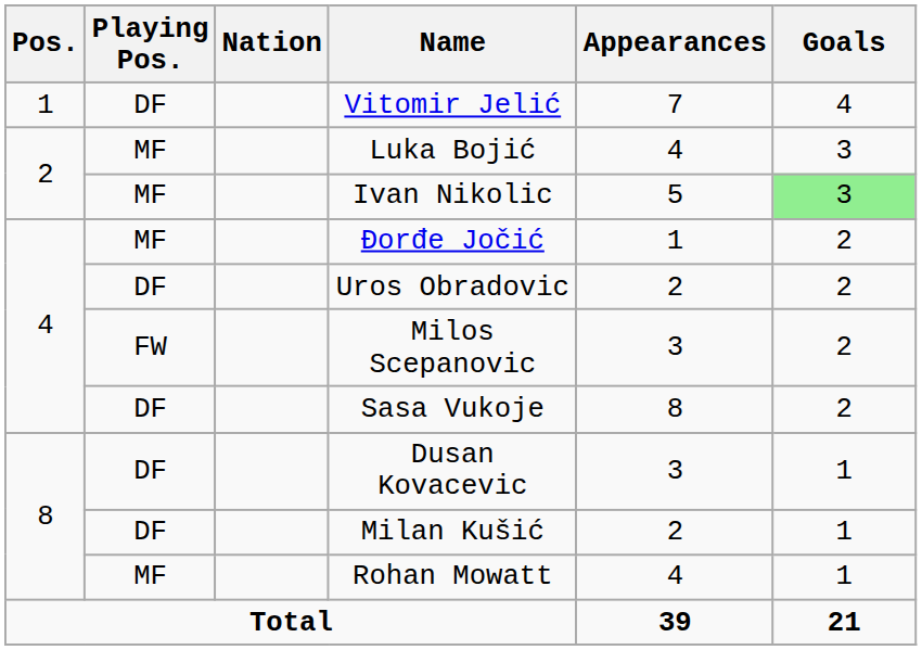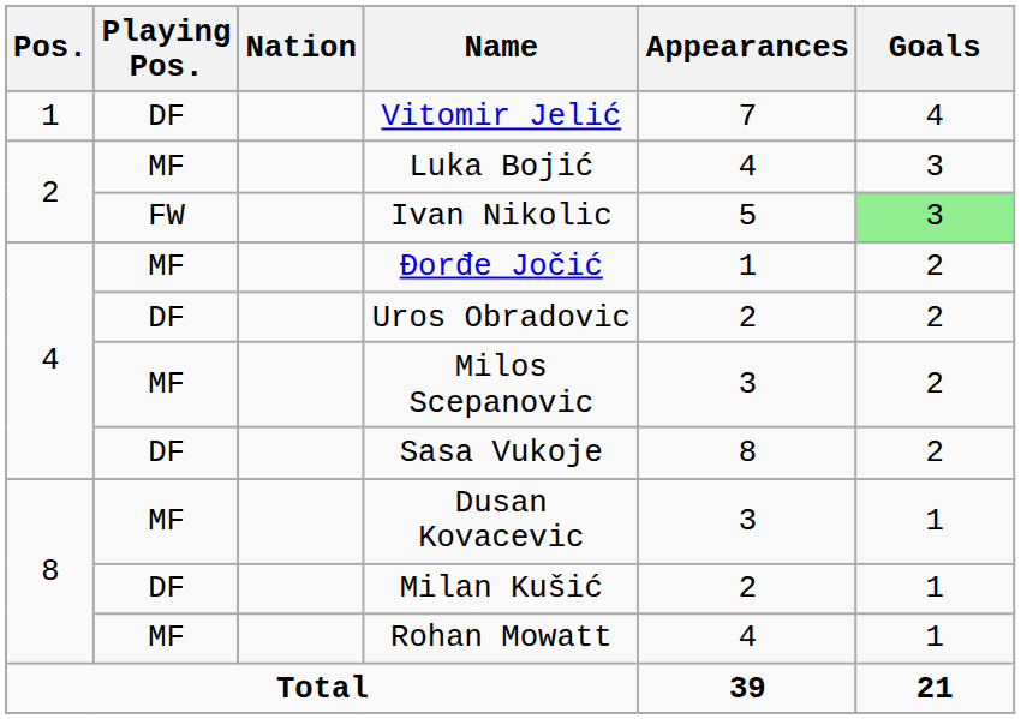 <table class="wikitable sortable" style="font-size:100%; text-align:center">
 <tr>
 <th width=15>Pos.</th>
 <th width=15>Playing Pos.</th>
 <th width=15>Nation</th>
 <th width=110>Name</th>
 <th width=50>Appearances</th>
 <th width=60>Goals</th>
 </tr>
 <tr>
 <td>1</td>
 <td>DF</td>
 <td></td>
 <td><a href='#'>Vitomir Jelić</a></td>
 <td>7</td>
 <td>4</td>
 </tr>
 <tr>
 <td rowspan=2>2</td>
 <td>MF</td>
 <td></td>
 <td>Luka Bojić</td>
 <td>4</td>
 <td>3</td>
 </tr>
 <tr>
-<td>MF</td>
+<td>FW</td>
 <td></td>
 <td>Ivan Nikolic</td>
 <td>5</td>
 <td style="background: lightgreen;">3</td>
 </tr>
 <tr>
 <td rowspan=4>4</td>
 <td>MF</td>
 <td></td>
 <td><a href='#'>Đorđe Jočić</a></td>
 <td>1</td>
 <td>2</td>
 </tr>
 <tr>
 <td>DF</td>
 <td></td>
 <td>Uros Obradovic</td>
 <td>2</td>
 <td>2</td>
 </tr>
 <tr>
-<td>FW</td>
+<td>MF</td>
 <td></td>
 <td>Milos Scepanovic</td>
 <td>3</td>
 <td>2</td>
 </tr>
 <tr>
 <td>DF</td>
 <td></td>
 <td>Sasa Vukoje</td>
 <td>8</td>
 <td>2</td>
 </tr>
 <tr>
 <td rowspan=3>8</td>
-<td>DF</td>
+<td>MF</td>
 <td></td>
 <td>Dusan Kovacevic</td>
 <td>3</td>
 <td>1</td>
 </tr>
 <tr>
 <td>DF</td>
 <td></td>
 <td>Milan Kušić</td>
 <td>2</td>
 <td>1</td>
 </tr>
 <tr>
 <td>MF</td>
 <td></td>
 <td>Rohan Mowatt</td>
 <td>4</td>
 <td>1</td>
 </tr>
 <tr>
 <td colspan=4><strong>Total</strong></td>
 <td><strong>39</strong></td>
 <td><strong>21</strong></td>
 </tr>
 <tr>
 </tr>
 </table>
